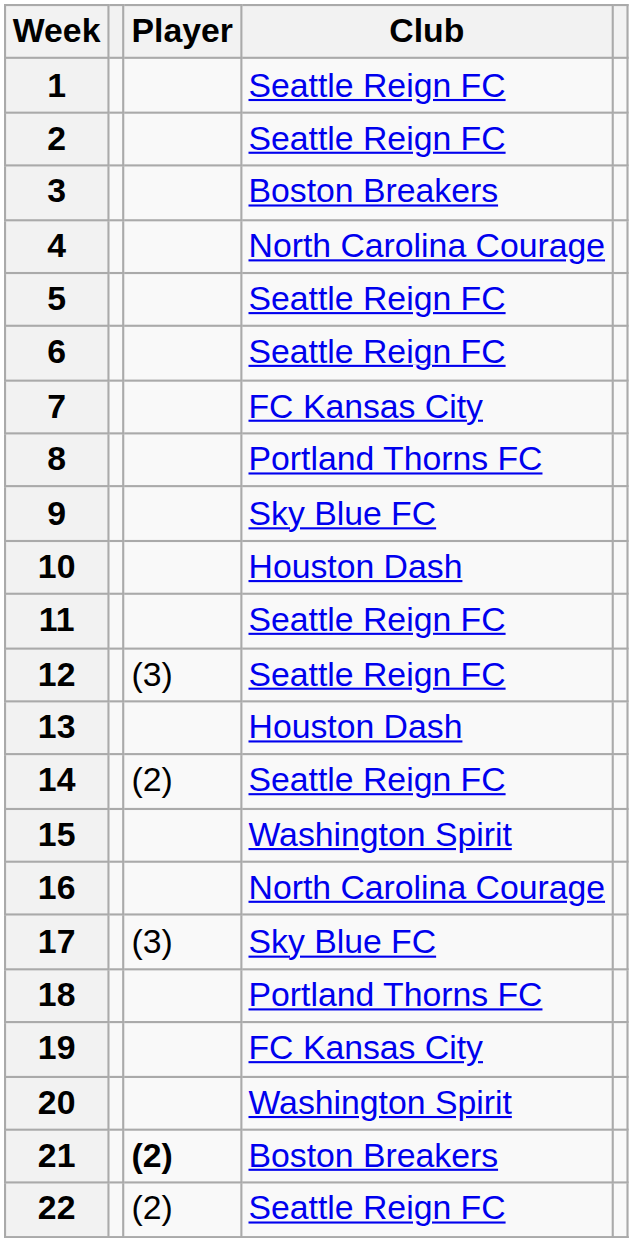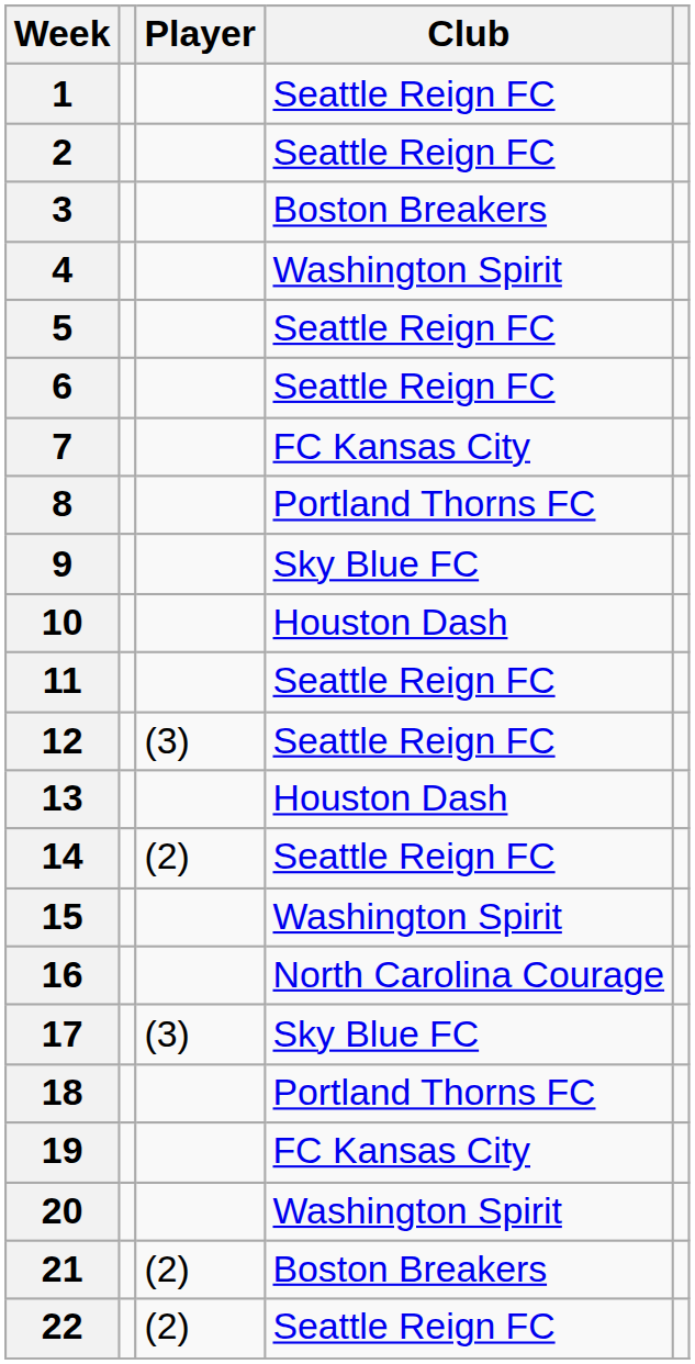 <table class="wikitable sortable">
 <tr>
 <th scope="col">Week</th>
 <th scope="col"></th>
 <th scope="col">Player</th>
 <th scope="col">Club</th>
 <th scope="col"></th>
 </tr>
 <tr>
 <th scope="row">1</th>
 <td></td>
 <td></td>
 <td><a href='#'>Seattle Reign FC</a></td>
 <td></td>
 </tr>
 <tr>
 <th scope="row">2</th>
 <td></td>
 <td></td>
 <td><a href='#'>Seattle Reign FC</a></td>
 <td></td>
 </tr>
 <tr>
 <th scope="row">3</th>
 <td></td>
 <td></td>
 <td><a href='#'>Boston Breakers</a></td>
 <td></td>
 </tr>
 <tr>
 <th scope="row">4</th>
 <td></td>
 <td></td>
-<td><a href='#'>North Carolina Courage</a></td>
+<td><a href='#'>Washington Spirit</a></td>
 <td></td>
 </tr>
 <tr>
 <th scope="row">5</th>
 <td></td>
 <td></td>
 <td><a href='#'>Seattle Reign FC</a></td>
 <td></td>
 </tr>
 <tr>
 <th scope="row">6</th>
 <td></td>
 <td></td>
 <td><a href='#'>Seattle Reign FC</a></td>
 <td></td>
 </tr>
 <tr>
 <th scope="row">7</th>
 <td></td>
 <td></td>
 <td><a href='#'>FC Kansas City</a></td>
 <td></td>
 </tr>
 <tr>
 <th scope="row">8</th>
 <td></td>
 <td></td>
 <td><a href='#'>Portland Thorns FC</a></td>
 <td></td>
 </tr>
 <tr>
 <th scope="row">9</th>
 <td></td>
 <td></td>
 <td><a href='#'>Sky Blue FC</a></td>
 <td></td>
 </tr>
 <tr>
 <th scope="row">10</th>
 <td></td>
 <td></td>
 <td><a href='#'>Houston Dash</a></td>
 <td></td>
 </tr>
 <tr>
 <th scope="row">11</th>
 <td></td>
 <td></td>
 <td><a href='#'>Seattle Reign FC</a></td>
 <td></td>
 </tr>
 <tr>
 <th scope="row">12</th>
 <td></td>
 <td> (3)</td>
 <td><a href='#'>Seattle Reign FC</a></td>
 <td></td>
 </tr>
 <tr>
 <th scope="row">13</th>
 <td></td>
 <td></td>
 <td><a href='#'>Houston Dash</a></td>
 <td></td>
 </tr>
 <tr>
 <th scope="row">14</th>
 <td></td>
 <td> (2)</td>
 <td><a href='#'>Seattle Reign FC</a></td>
 <td></td>
 </tr>
 <tr>
 <th scope="row">15</th>
 <td></td>
 <td></td>
 <td><a href='#'>Washington Spirit</a></td>
 <td></td>
 </tr>
 <tr>
 <th scope="row">16</th>
 <td></td>
 <td></td>
 <td><a href='#'>North Carolina Courage</a></td>
 <td></td>
 </tr>
 <tr>
 <th scope="row">17</th>
 <td></td>
 <td> (3)</td>
 <td><a href='#'>Sky Blue FC</a></td>
 <td></td>
 </tr>
 <tr>
 <th scope="row">18</th>
 <td></td>
 <td></td>
 <td><a href='#'>Portland Thorns FC</a></td>
 <td></td>
 </tr>
 <tr>
 <th scope="row">19</th>
 <td></td>
 <td></td>
 <td><a href='#'>FC Kansas City</a></td>
 <td></td>
 </tr>
 <tr>
 <th scope="row">20</th>
 <td></td>
 <td></td>
 <td><a href='#'>Washington Spirit</a></td>
 <td></td>
 </tr>
 <tr>
 <th scope="row">21</th>
 <td></td>
-<td><strong> (2)</strong></td>
+<td> (2)</td>
 <td><a href='#'>Boston Breakers</a></td>
 <td></td>
 </tr>
 <tr>
 <th scope="row">22</th>
 <td></td>
 <td> (2)</td>
 <td><a href='#'>Seattle Reign FC</a></td>
 <td></td>
 </tr>
 <tr>
 </tr>
 </table>
